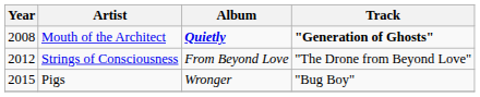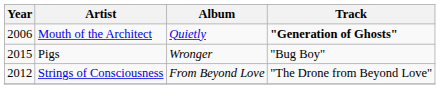 <table class="wikitable">
 <tr>
 <th>Year</th>
 <th>Artist</th>
 <th>Album</th>
 <th>Track</th>
 </tr>
 <tr>
-<td>2008</td>
+<td>2006</td>
 <td><a href='#'>Mouth of the Architect</a></td>
-<td><strong><em><a href='#'>Quietly</a></em></strong></td>
+<td><em><a href='#'>Quietly</a></em></td>
 <td><strong>"Generation of Ghosts"</strong></td>
+</tr>
+<tr>
+<td>2015</td>
+<td>Pigs</td>
+<td><em>Wronger</em></td>
+<td>"Bug Boy"</td>
 </tr>
 <tr>
 <td>2012</td>
 <td><a href='#'>Strings of Consciousness</a></td>
 <td><em>From Beyond Love</em></td>
 <td>"The Drone from Beyond Love"</td>
 </tr>
 <tr>
-<td>2015</td>
-<td>Pigs</td>
-<td><em>Wronger</em></td>
-<td>"Bug Boy"</td>
-</tr>
-<tr>
 </tr>
 </table>
